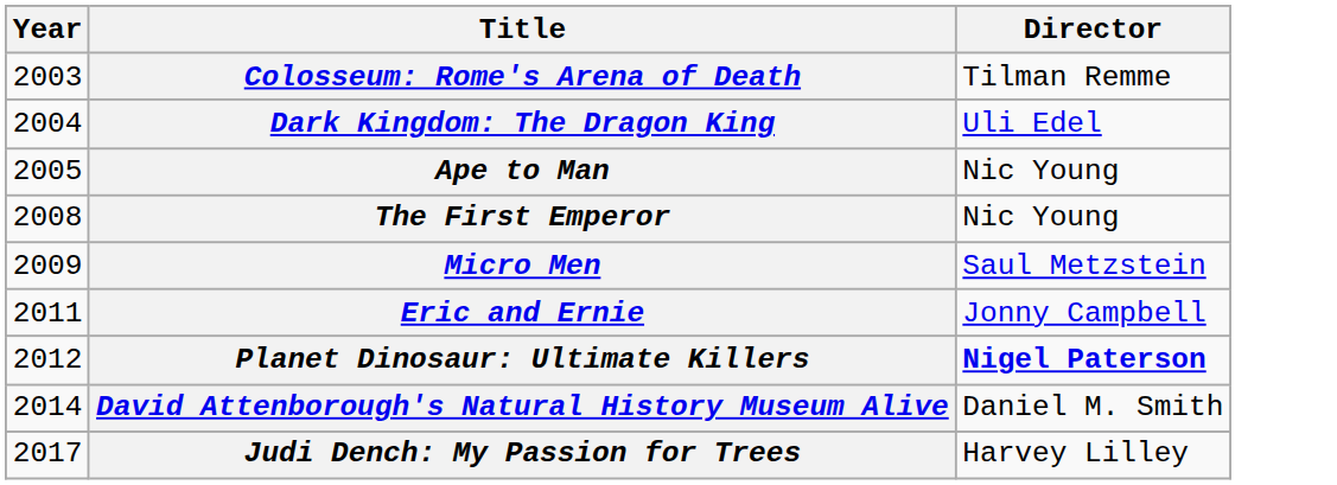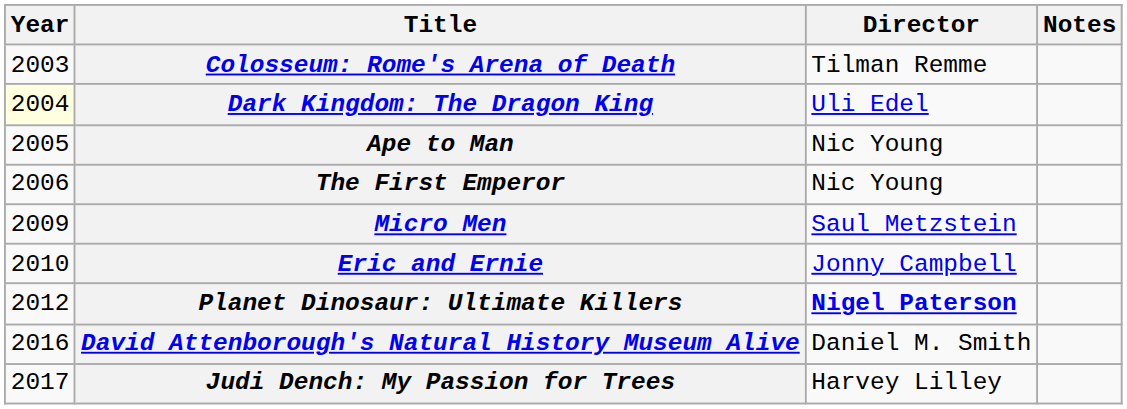 <table class="wikitable plainrowheaders">
 <tr>
 <th>Year</th>
 <th>Title</th>
 <th>Director</th>
+<th>Notes</th>
 </tr>
 <tr>
 <td>2003</td>
 <th scope="row"><em><a href='#'>Colosseum: Rome's Arena of Death</a></em></th>
 <td>Tilman Remme</td>
+<td></td>
 </tr>
 <tr>
-<td>2004</td>
+<td style="background: lightyellow;">2004</td>
 <th scope="row"><em><a href='#'>Dark Kingdom: The Dragon King</a></em></th>
 <td><a href='#'>Uli Edel</a></td>
+<td></td>
 </tr>
 <tr>
 <td>2005</td>
 <th scope="row"><em>Ape to Man</em></th>
 <td>Nic Young</td>
+<td></td>
 </tr>
 <tr>
-<td>2008</td>
+<td>2006</td>
 <th scope="row"><em>The First Emperor</em></th>
 <td>Nic Young</td>
+<td></td>
 </tr>
 <tr>
 <td>2009</td>
 <th scope="row"><em><a href='#'>Micro Men</a></em></th>
 <td><a href='#'>Saul Metzstein</a></td>
+<td></td>
 </tr>
 <tr>
-<td>2011</td>
+<td>2010</td>
 <th scope="row"><em><a href='#'>Eric and Ernie</a></em></th>
 <td><a href='#'>Jonny Campbell</a></td>
+<td></td>
 </tr>
 <tr>
 <td>2012</td>
 <th scope="row"><em>Planet Dinosaur: Ultimate Killers</em></th>
 <td><strong><a href='#'>Nigel Paterson</a></strong></td>
+<td></td>
 </tr>
 <tr>
-<td>2014</td>
+<td>2016</td>
 <th scope="row"><em><a href='#'>David Attenborough's Natural History Museum Alive</a></em></th>
 <td>Daniel M. Smith</td>
+<td></td>
 </tr>
 <tr>
 <td>2017</td>
 <th scope="row"><em>Judi Dench: My Passion for Trees</em></th>
 <td>Harvey Lilley</td>
+<td></td>
 </tr>
 </table>
